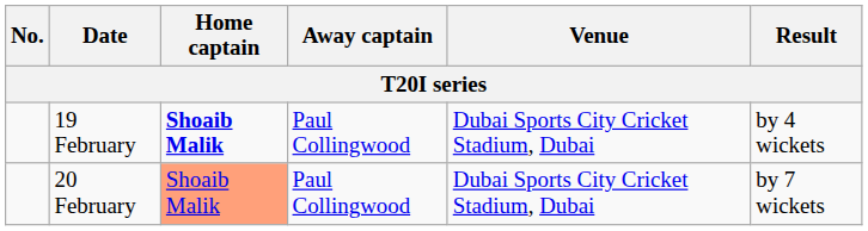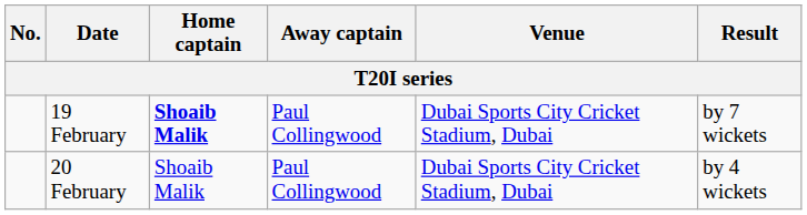 <table class="wikitable">
 <tr>
 <th>No.</th>
 <th>Date</th>
 <th>Home captain</th>
 <th>Away captain</th>
 <th>Venue</th>
 <th>Result</th>
 </tr>
 <tr>
 <th colspan="9">T20I series</th>
 </tr>
 <tr>
 <td></td>
 <td>19 February</td>
 <td><strong><a href='#'>Shoaib Malik</a></strong></td>
 <td><a href='#'>Paul Collingwood</a></td>
 <td><a href='#'>Dubai Sports City Cricket Stadium</a>, <a href='#'>Dubai</a></td>
-<td> by 4 wickets</td>
+<td> by 7 wickets</td>
 </tr>
 <tr>
 <td></td>
 <td>20 February</td>
-<td style="background: lightsalmon;"><a href='#'>Shoaib Malik</a></td>
+<td><a href='#'>Shoaib Malik</a></td>
 <td><a href='#'>Paul Collingwood</a></td>
 <td><a href='#'>Dubai Sports City Cricket Stadium</a>, <a href='#'>Dubai</a></td>
-<td> by 7 wickets</td>
+<td> by 4 wickets</td>
 </tr>
 </table>
